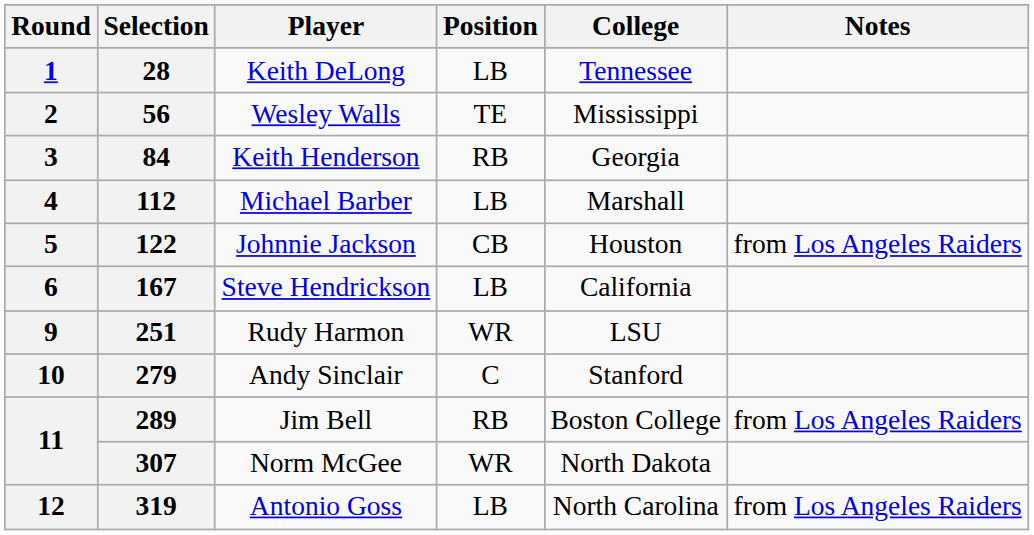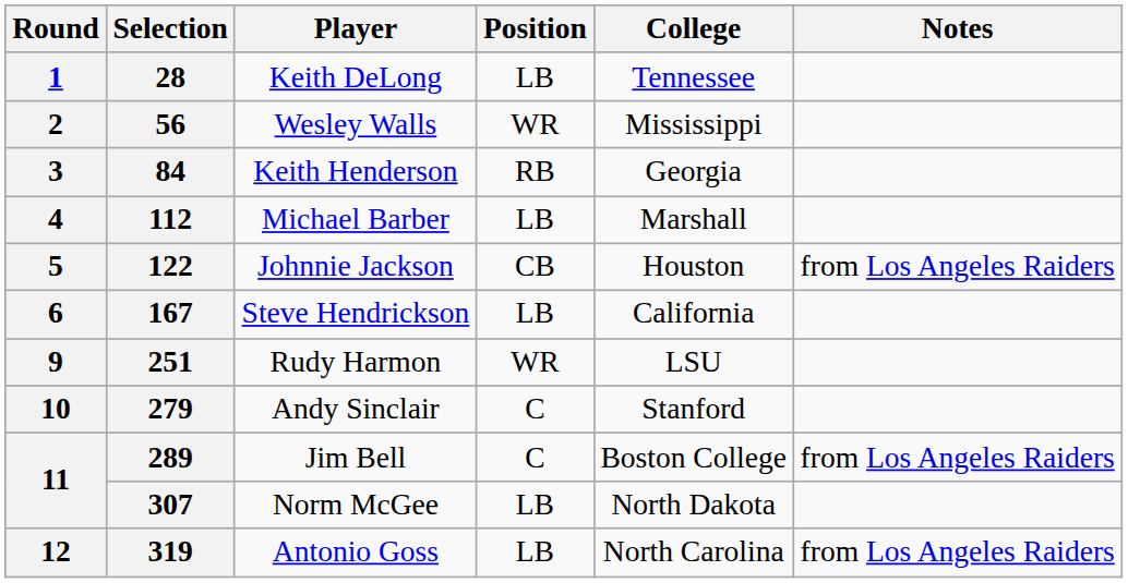 <table class="wikitable" style="text-align:center">
 <tr>
 <th>Round</th>
 <th>Selection</th>
 <th>Player</th>
 <th>Position</th>
 <th>College</th>
 <th>Notes</th>
 </tr>
 <tr>
 <th><a href='#'>1</a></th>
 <th>28</th>
 <td><a href='#'>Keith DeLong</a></td>
 <td>LB</td>
 <td><a href='#'>Tennessee</a></td>
 <td></td>
 </tr>
 <tr>
 <th>2</th>
 <th>56</th>
 <td><a href='#'>Wesley Walls</a></td>
-<td>TE</td>
+<td>WR</td>
 <td>Mississippi</td>
 <td></td>
 </tr>
 <tr>
 <th>3</th>
 <th>84</th>
 <td><a href='#'>Keith Henderson</a></td>
 <td>RB</td>
 <td>Georgia</td>
 <td></td>
 </tr>
 <tr>
 <th>4</th>
 <th>112</th>
 <td><a href='#'>Michael Barber</a></td>
 <td>LB</td>
 <td>Marshall</td>
 <td></td>
 </tr>
 <tr>
 <th>5</th>
 <th>122</th>
 <td><a href='#'>Johnnie Jackson</a></td>
 <td>CB</td>
 <td>Houston</td>
 <td>from <a href='#'>Los Angeles Raiders</a></td>
 </tr>
 <tr>
 <th>6</th>
 <th>167</th>
 <td><a href='#'>Steve Hendrickson</a></td>
 <td>LB</td>
 <td>California</td>
 <td></td>
 </tr>
 <tr>
 <th>9</th>
 <th>251</th>
 <td>Rudy Harmon</td>
 <td>WR</td>
 <td>LSU</td>
 </tr>
 <tr>
 <th>10</th>
 <th>279</th>
 <td>Andy Sinclair</td>
 <td>C</td>
 <td>Stanford</td>
 <td></td>
 </tr>
 <tr>
 <th rowspan="2">11</th>
 <th>289</th>
 <td>Jim Bell</td>
-<td>RB</td>
+<td>C</td>
 <td>Boston College</td>
 <td>from <a href='#'>Los Angeles Raiders</a></td>
 </tr>
 <tr>
 <th>307</th>
 <td>Norm McGee</td>
-<td>WR</td>
+<td>LB</td>
 <td>North Dakota</td>
 <td></td>
 </tr>
 <tr>
 <th>12</th>
 <th>319</th>
 <td><a href='#'>Antonio Goss</a></td>
 <td>LB</td>
 <td>North Carolina</td>
 <td>from  <a href='#'>Los Angeles Raiders</a></td>
 </tr>
 </table>
